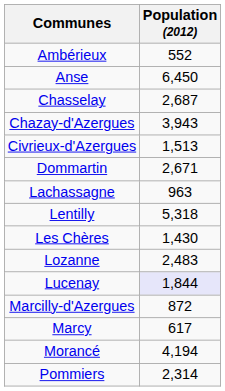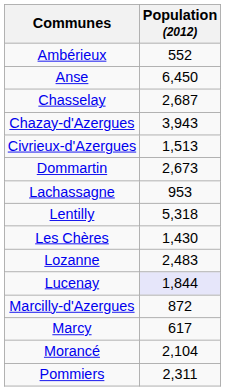 <table class="wikitable centre" style="text-align:center;">
 <tr>
 <th socpe="col">Communes</th>
 <th scope="col">Population<br><small><em>(2012)</em></small></th>
 </tr>
 <tr>
 <td><a href='#'>Ambérieux</a></td>
 <td>552</td>
 </tr>
 <tr>
 <td><a href='#'>Anse</a></td>
 <td>6,450</td>
 </tr>
 <tr>
 <td><a href='#'>Chasselay</a></td>
 <td>2,687</td>
 </tr>
 <tr>
 <td><a href='#'>Chazay-d'Azergues</a></td>
 <td>3,943</td>
 </tr>
 <tr>
 <td><a href='#'>Civrieux-d'Azergues</a></td>
 <td>1,513</td>
 </tr>
 <tr>
 <td><a href='#'>Dommartin</a></td>
-<td>2,671</td>
+<td>2,673</td>
 </tr>
 <tr>
 <td><a href='#'>Lachassagne</a></td>
-<td>963</td>
+<td>953</td>
 </tr>
 <tr>
 <td><a href='#'>Lentilly</a></td>
 <td>5,318</td>
 </tr>
 <tr>
 <td><a href='#'>Les Chères</a></td>
 <td>1,430</td>
 </tr>
 <tr>
 <td><a href='#'>Lozanne</a></td>
 <td>2,483</td>
 </tr>
 <tr>
 <td><a href='#'>Lucenay</a></td>
 <td style="background: lavender;">1,844</td>
 </tr>
 <tr>
 <td><a href='#'>Marcilly-d'Azergues</a></td>
 <td>872</td>
 </tr>
 <tr>
 <td><a href='#'>Marcy</a></td>
 <td>617</td>
 </tr>
 <tr>
 <td><a href='#'>Morancé</a></td>
-<td>4,194</td>
+<td>2,104</td>
 </tr>
 <tr>
 <td><a href='#'>Pommiers</a></td>
-<td>2,314</td>
+<td>2,311</td>
 </tr>
 </table>
